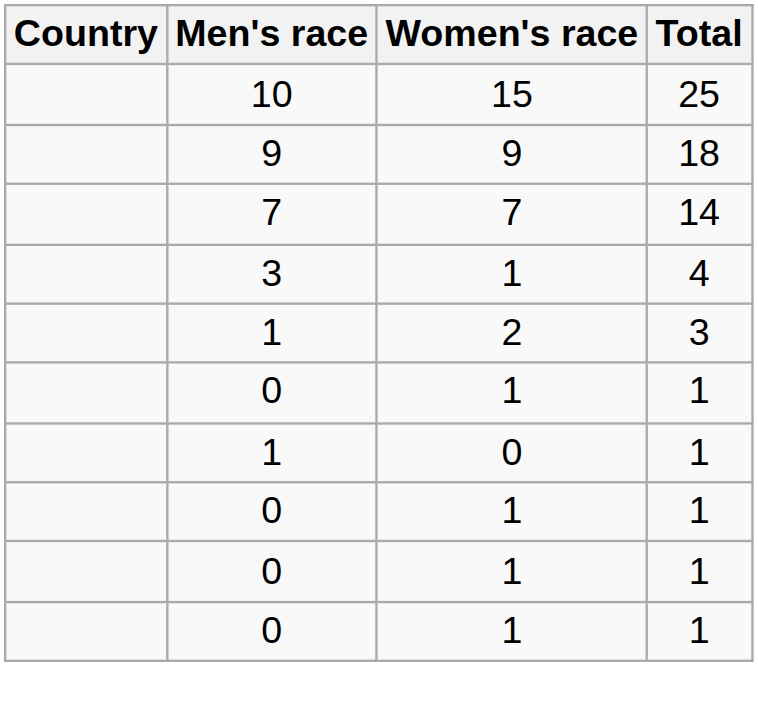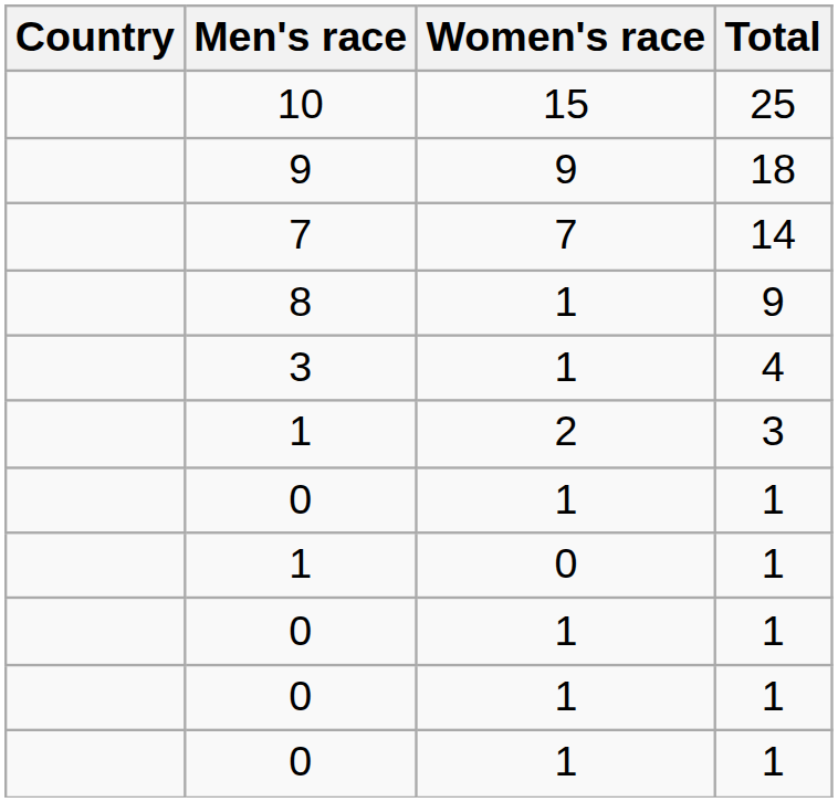 <table class="wikitable sortable" style="text-align:center">
 <tr>
 <th>Country</th>
 <th>Men's race</th>
 <th>Women's race</th>
 <th>Total</th>
 </tr>
 <tr>
 <td align=left></td>
 <td>10</td>
 <td>15</td>
 <td>25</td>
 </tr>
 <tr>
 <td align=left></td>
 <td>9</td>
 <td>9</td>
 <td>18</td>
 </tr>
 <tr>
 <td align=left></td>
 <td>7</td>
 <td>7</td>
 <td>14</td>
+</tr>
+<tr>
+<td align=left></td>
+<td>8</td>
+<td>1</td>
+<td>9</td>
 </tr>
 <tr>
 <td align=left></td>
 <td>3</td>
 <td>1</td>
 <td>4</td>
 </tr>
 <tr>
 <td align=left></td>
 <td>1</td>
 <td>2</td>
 <td>3</td>
 </tr>
 <tr>
 <td align=left></td>
 <td>0</td>
 <td>1</td>
 <td>1</td>
 </tr>
 <tr>
 <td align=left></td>
 <td>1</td>
 <td>0</td>
 <td>1</td>
 </tr>
 <tr>
 <td align=left></td>
 <td>0</td>
 <td>1</td>
 <td>1</td>
 </tr>
 <tr>
 <td align=left></td>
 <td>0</td>
 <td>1</td>
 <td>1</td>
 </tr>
 <tr>
 <td align=left></td>
 <td>0</td>
 <td>1</td>
 <td>1</td>
 </tr>
 </table>
